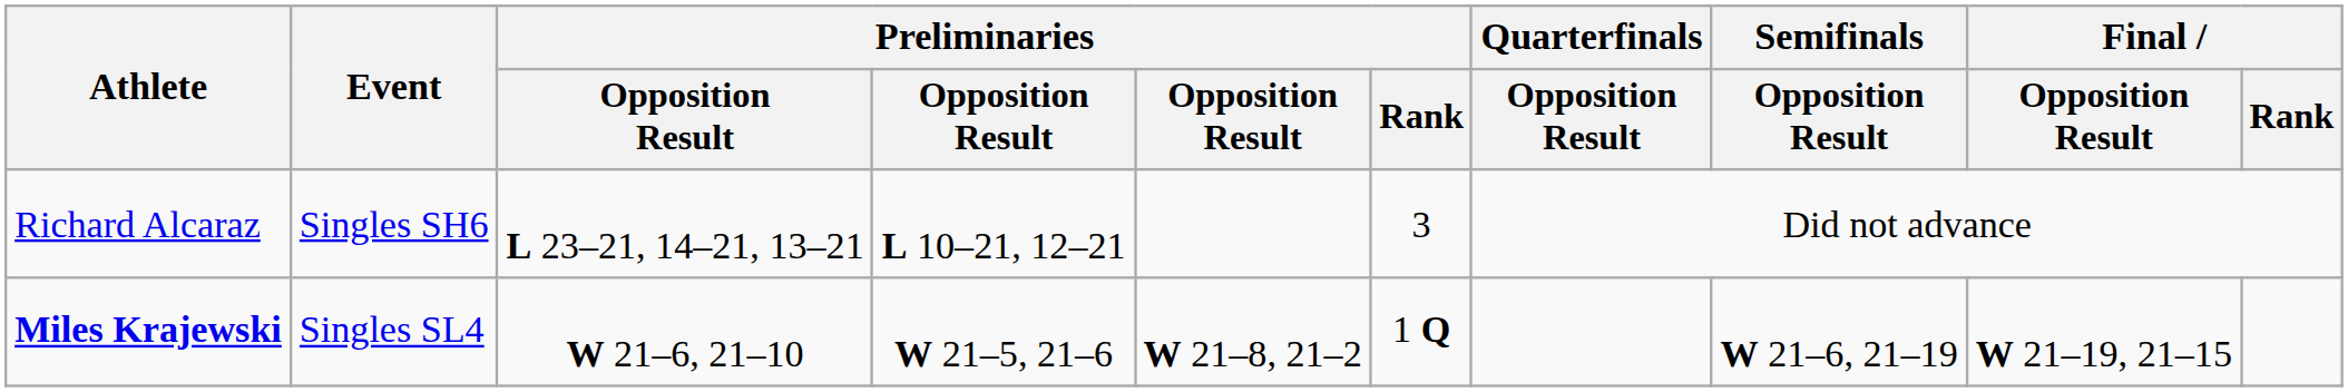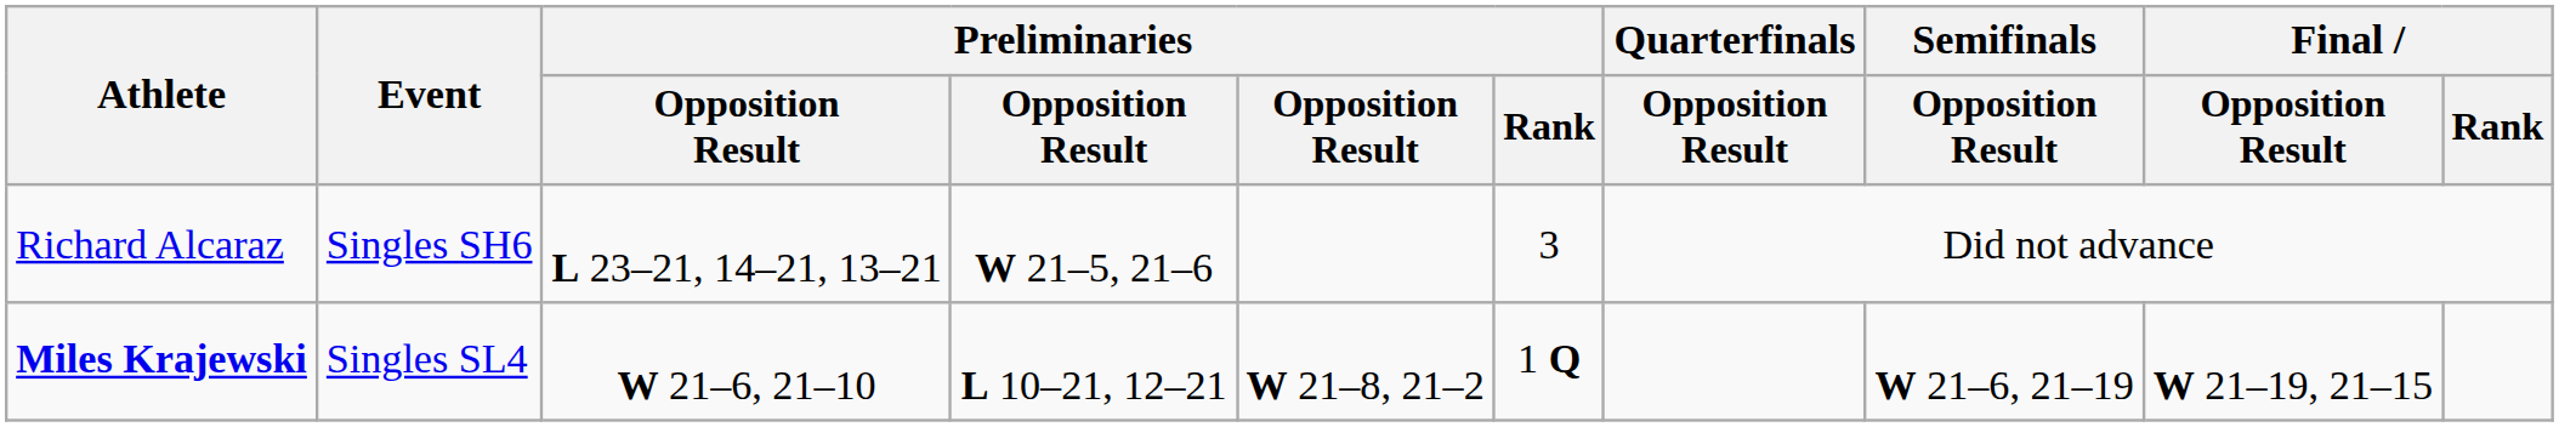 <table class=wikitable style="font-size:90%">
 <tr>
 <th rowspan="2">Athlete</th>
 <th rowspan="2">Event</th>
 <th colspan="4">Preliminaries</th>
 <th>Quarterfinals</th>
 <th>Semifinals</th>
 <th colspan="2">Final / </th>
 </tr>
 <tr style="font-size:95%">
 <th>Opposition<br>Result</th>
 <th>Opposition<br>Result</th>
 <th>Opposition<br>Result</th>
 <th>Rank</th>
 <th>Opposition<br>Result</th>
 <th>Opposition<br>Result</th>
 <th>Opposition<br>Result</th>
 <th>Rank</th>
 </tr>
 <tr align=center>
 <td align=left><a href='#'>Richard Alcaraz</a></td>
 <td align=left><a href='#'>Singles SH6</a></td>
 <td><br><strong>L</strong> 23–21, 14–21, 13–21</td>
-<td><br><strong>L</strong> 10–21, 12–21</td>
+<td><br><strong>W</strong> 21–5, 21–6</td>
 <td></td>
 <td>3</td>
 <td colspan=4>Did not advance</td>
 </tr>
 <tr align=center>
 <td align=left><strong><a href='#'>Miles Krajewski</a></strong></td>
 <td align=left><a href='#'>Singles SL4</a></td>
 <td><br><strong>W</strong> 21–6, 21–10</td>
-<td><br><strong>W</strong> 21–5, 21–6</td>
+<td><br><strong>L</strong> 10–21, 12–21</td>
 <td><br><strong>W</strong> 21–8, 21–2</td>
 <td>1 <strong>Q</strong></td>
 <td></td>
 <td><br><strong>W</strong> 21–6, 21–19</td>
 <td><br><strong>W</strong> 21–19, 21–15</td>
 <td></td>
 </tr>
 </table>
